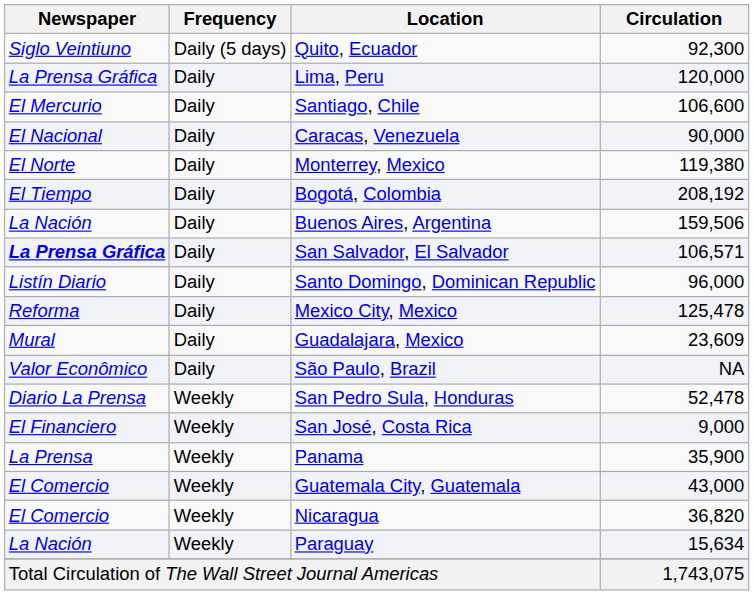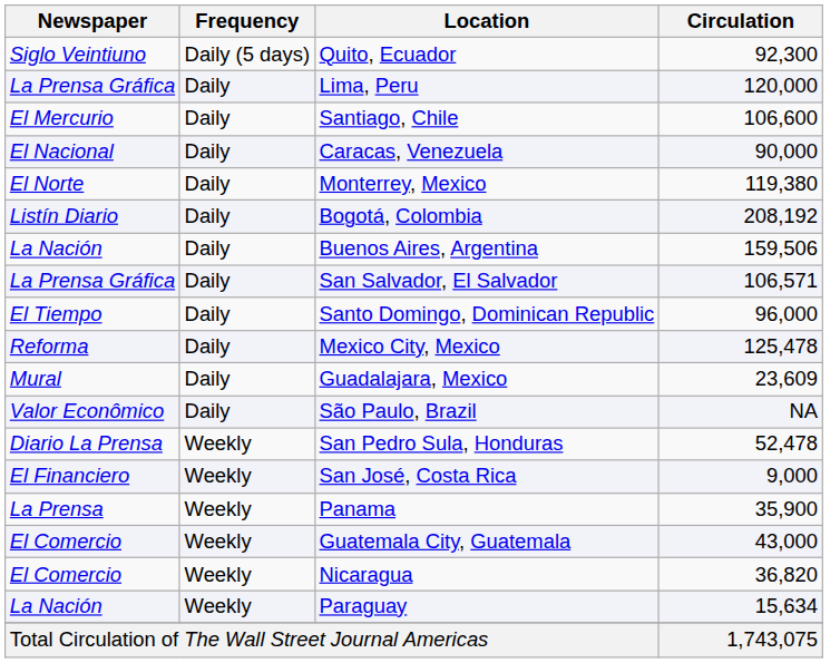 <table class="wikitable">
 <tr>
 <th>Newspaper</th>
 <th>Frequency</th>
 <th>Location</th>
 <th>Circulation</th>
 </tr>
 <tr>
 <td><em><a href='#'>Siglo Veintiuno</a></em></td>
 <td>Daily (5 days)</td>
 <td><a href='#'>Quito</a>, <a href='#'>Ecuador</a></td>
 <td align="right">92,300</td>
 </tr>
 <tr style="background-color: #f2f2f9">
 <td><em><a href='#'>La Prensa Gráfica</a></em></td>
 <td>Daily</td>
 <td><a href='#'>Lima</a>, <a href='#'>Peru</a></td>
 <td align="right">120,000</td>
 </tr>
 <tr>
 <td><em><a href='#'>El Mercurio</a></em></td>
 <td>Daily</td>
 <td><a href='#'>Santiago</a>, <a href='#'>Chile</a></td>
 <td align="right">106,600</td>
 </tr>
 <tr style="background-color: #f2f2f9">
 <td><em><a href='#'>El Nacional</a></em></td>
 <td>Daily</td>
 <td><a href='#'>Caracas</a>, <a href='#'>Venezuela</a></td>
 <td align="right">90,000</td>
 </tr>
 <tr>
 <td><em><a href='#'>El Norte</a></em></td>
 <td>Daily</td>
 <td><a href='#'>Monterrey</a>, <a href='#'>Mexico</a></td>
 <td align="right">119,380</td>
 </tr>
 <tr style="background-color: #f2f2f9">
-<td><em><a href='#'>El Tiempo</a></em></td>
+<td><em><a href='#'>Listín Diario</a></em></td>
 <td>Daily</td>
 <td><a href='#'>Bogotá</a>, <a href='#'>Colombia</a></td>
 <td align="right">208,192</td>
 </tr>
 <tr>
 <td><em><a href='#'>La Nación</a></em></td>
 <td>Daily</td>
 <td><a href='#'>Buenos Aires</a>, <a href='#'>Argentina</a></td>
 <td align="right">159,506</td>
 </tr>
 <tr style="background-color: #f2f2f9">
-<td><strong><em><a href='#'>La Prensa Gráfica</a></em></strong></td>
+<td><em><a href='#'>La Prensa Gráfica</a></em></td>
 <td>Daily</td>
 <td><a href='#'>San Salvador</a>, <a href='#'>El Salvador</a></td>
 <td align="right">106,571</td>
 </tr>
 <tr>
-<td><em><a href='#'>Listín Diario</a></em></td>
+<td><em><a href='#'>El Tiempo</a></em></td>
 <td>Daily</td>
 <td><a href='#'>Santo Domingo</a>, <a href='#'>Dominican Republic</a></td>
 <td align="right">96,000</td>
 </tr>
 <tr style="background-color: #f2f2f9">
 <td><em><a href='#'>Reforma</a></em></td>
 <td>Daily</td>
 <td><a href='#'>Mexico City</a>, <a href='#'>Mexico</a></td>
 <td align="right">125,478</td>
 </tr>
 <tr>
 <td><em><a href='#'>Mural</a></em></td>
 <td>Daily</td>
 <td><a href='#'>Guadalajara</a>, <a href='#'>Mexico</a></td>
 <td align="right">23,609</td>
 </tr>
 <tr style="background-color: #f2f2f9">
 <td><em><a href='#'>Valor Econômico</a></em></td>
 <td>Daily</td>
 <td><a href='#'>São Paulo</a>, <a href='#'>Brazil</a></td>
 <td align="right">NA</td>
 </tr>
 <tr>
 <td><em><a href='#'>Diario La Prensa</a></em></td>
 <td>Weekly</td>
 <td><a href='#'>San Pedro Sula</a>, <a href='#'>Honduras</a></td>
 <td align="right">52,478</td>
 </tr>
 <tr style="background-color: #f2f2f9">
 <td><em><a href='#'>El Financiero</a></em></td>
 <td>Weekly</td>
 <td><a href='#'>San José</a>, <a href='#'>Costa Rica</a></td>
 <td align="right">9,000</td>
 </tr>
 <tr>
 <td><em><a href='#'>La Prensa</a></em></td>
 <td>Weekly</td>
 <td><a href='#'>Panama</a></td>
 <td align="right">35,900</td>
 </tr>
 <tr style="background-color: #f2f2f9">
 <td><em><a href='#'>El Comercio</a></em></td>
 <td>Weekly</td>
 <td><a href='#'>Guatemala City</a>, <a href='#'>Guatemala</a></td>
 <td align="right">43,000</td>
 </tr>
 <tr>
 <td><em><a href='#'>El Comercio</a></em></td>
 <td>Weekly</td>
 <td><a href='#'>Nicaragua</a></td>
 <td align="right">36,820</td>
 </tr>
 <tr style="background-color: #f2f2f9">
 <td><em><a href='#'>La Nación</a></em></td>
 <td>Weekly</td>
 <td><a href='#'>Paraguay</a></td>
 <td align="right">15,634</td>
 </tr>
 <tr>
 </tr>
 <tr style="background-color: #f2f2f2">
 <td width="80%" colspan="3" height="19">Total Circulation of <em>The Wall Street Journal Americas</em></td>
 <td align="right" width="20%">1,743,075</td>
 </tr>
 </table>
